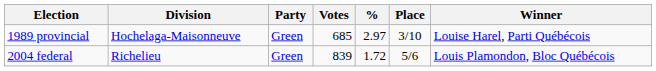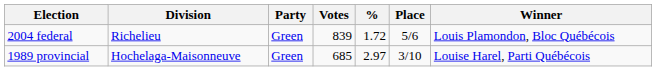 <table class="wikitable" width="800">
 <tr>
 <th align="left">Election</th>
 <th align="left">Division</th>
 <th align="left">Party</th>
 <th align="right">Votes</th>
 <th align="right">%</th>
 <th align="center">Place</th>
 <th align="center">Winner</th>
 </tr>
 <tr>
+<td align="left"><a href='#'>2004 federal</a></td>
+<td align="left"><a href='#'>Richelieu</a></td>
+<td align="left"><a href='#'>Green</a></td>
+<td align="right">839</td>
+<td align="right">1.72</td>
+<td align="center">5/6</td>
+<td align="left"><a href='#'>Louis Plamondon</a>, <a href='#'>Bloc Québécois</a></td>
+</tr>
+<tr>
 <td align="left"><a href='#'>1989 provincial</a></td>
 <td align="left"><a href='#'>Hochelaga-Maisonneuve</a></td>
 <td align="left"><a href='#'>Green</a></td>
 <td align="right">685</td>
 <td align="right">2.97</td>
 <td align="center">3/10</td>
 <td align="left"><a href='#'>Louise Harel</a>, <a href='#'>Parti Québécois</a></td>
 </tr>
-<tr>
-<td align="left"><a href='#'>2004 federal</a></td>
-<td align="left"><a href='#'>Richelieu</a></td>
-<td align="left"><a href='#'>Green</a></td>
-<td align="right">839</td>
-<td align="right">1.72</td>
-<td align="center">5/6</td>
-<td align="left"><a href='#'>Louis Plamondon</a>, <a href='#'>Bloc Québécois</a></td>
-</tr>
 </table>
